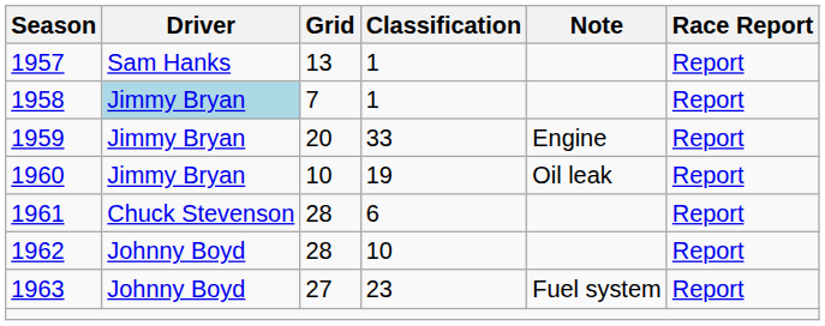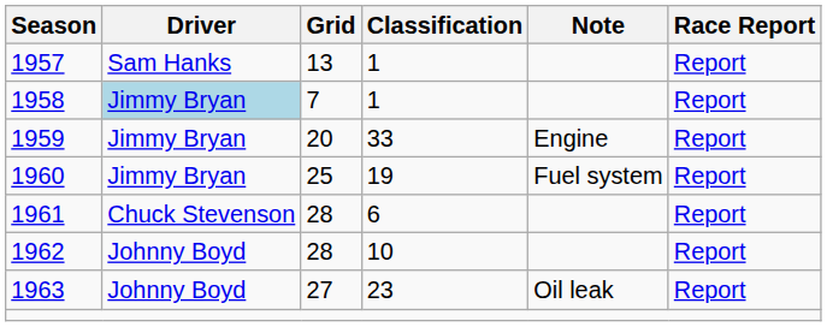 <table class="wikitable" style="font-size: 95%;">
 <tr>
 <th>Season</th>
 <th>Driver</th>
 <th>Grid</th>
 <th>Classification</th>
 <th>Note</th>
 <th>Race Report</th>
 </tr>
 <tr>
 <td><a href='#'>1957</a></td>
 <td><a href='#'>Sam Hanks</a></td>
 <td>13</td>
 <td>1</td>
 <td></td>
 <td><a href='#'>Report</a></td>
 </tr>
 <tr>
 <td><a href='#'>1958</a></td>
 <td style="background: lightblue;"><a href='#'>Jimmy Bryan</a></td>
 <td>7</td>
 <td>1</td>
 <td></td>
 <td><a href='#'>Report</a></td>
 </tr>
 <tr>
 <td><a href='#'>1959</a></td>
 <td><a href='#'>Jimmy Bryan</a></td>
 <td>20</td>
 <td>33</td>
 <td>Engine</td>
 <td><a href='#'>Report</a></td>
 </tr>
 <tr>
 <td><a href='#'>1960</a></td>
 <td><a href='#'>Jimmy Bryan</a></td>
-<td>10</td>
+<td>25</td>
 <td>19</td>
-<td>Oil leak</td>
+<td>Fuel system</td>
 <td><a href='#'>Report</a></td>
 </tr>
 <tr>
 <td><a href='#'>1961</a></td>
 <td><a href='#'>Chuck Stevenson</a></td>
 <td>28</td>
 <td>6</td>
 <td></td>
 <td><a href='#'>Report</a></td>
 </tr>
 <tr>
 <td><a href='#'>1962</a></td>
 <td><a href='#'>Johnny Boyd</a></td>
 <td>28</td>
 <td>10</td>
 <td></td>
 <td><a href='#'>Report</a></td>
 </tr>
 <tr>
 <td><a href='#'>1963</a></td>
 <td><a href='#'>Johnny Boyd</a></td>
 <td>27</td>
 <td>23</td>
-<td>Fuel system</td>
+<td>Oil leak</td>
 <td><a href='#'>Report</a></td>
 </tr>
 <tr>
 <td colspan=6></td>
 </tr>
 </table>
